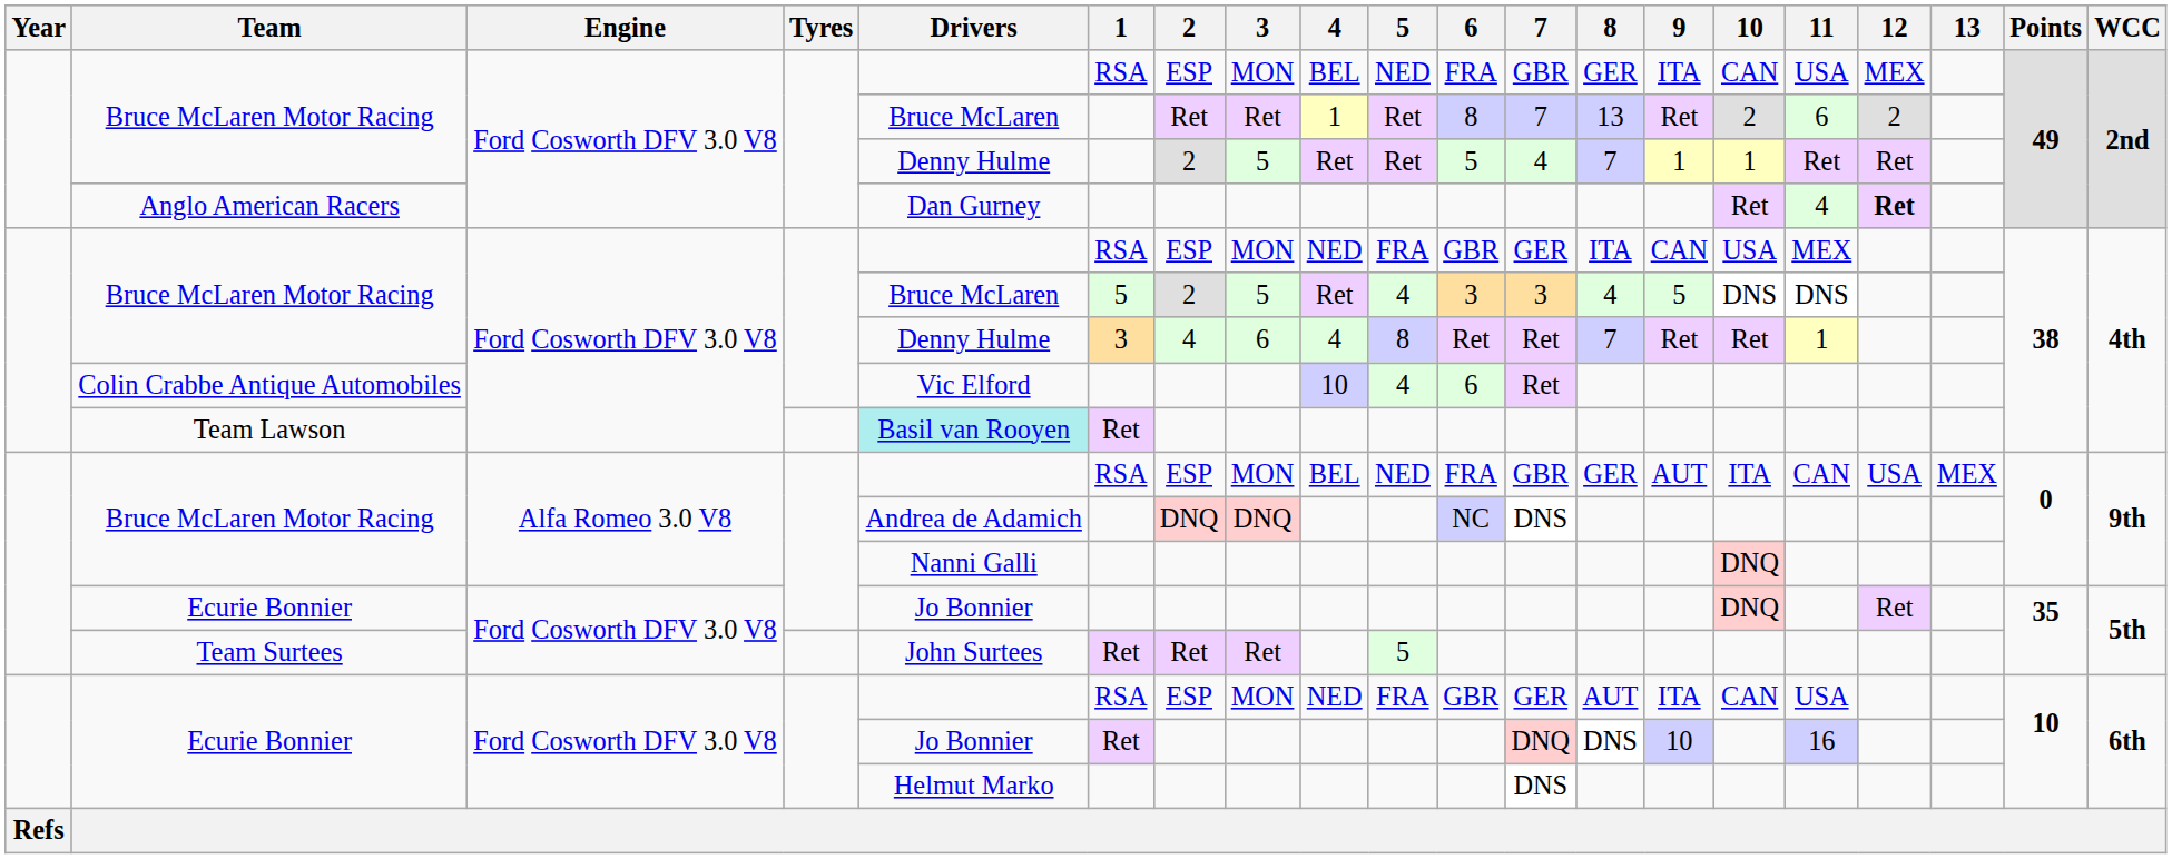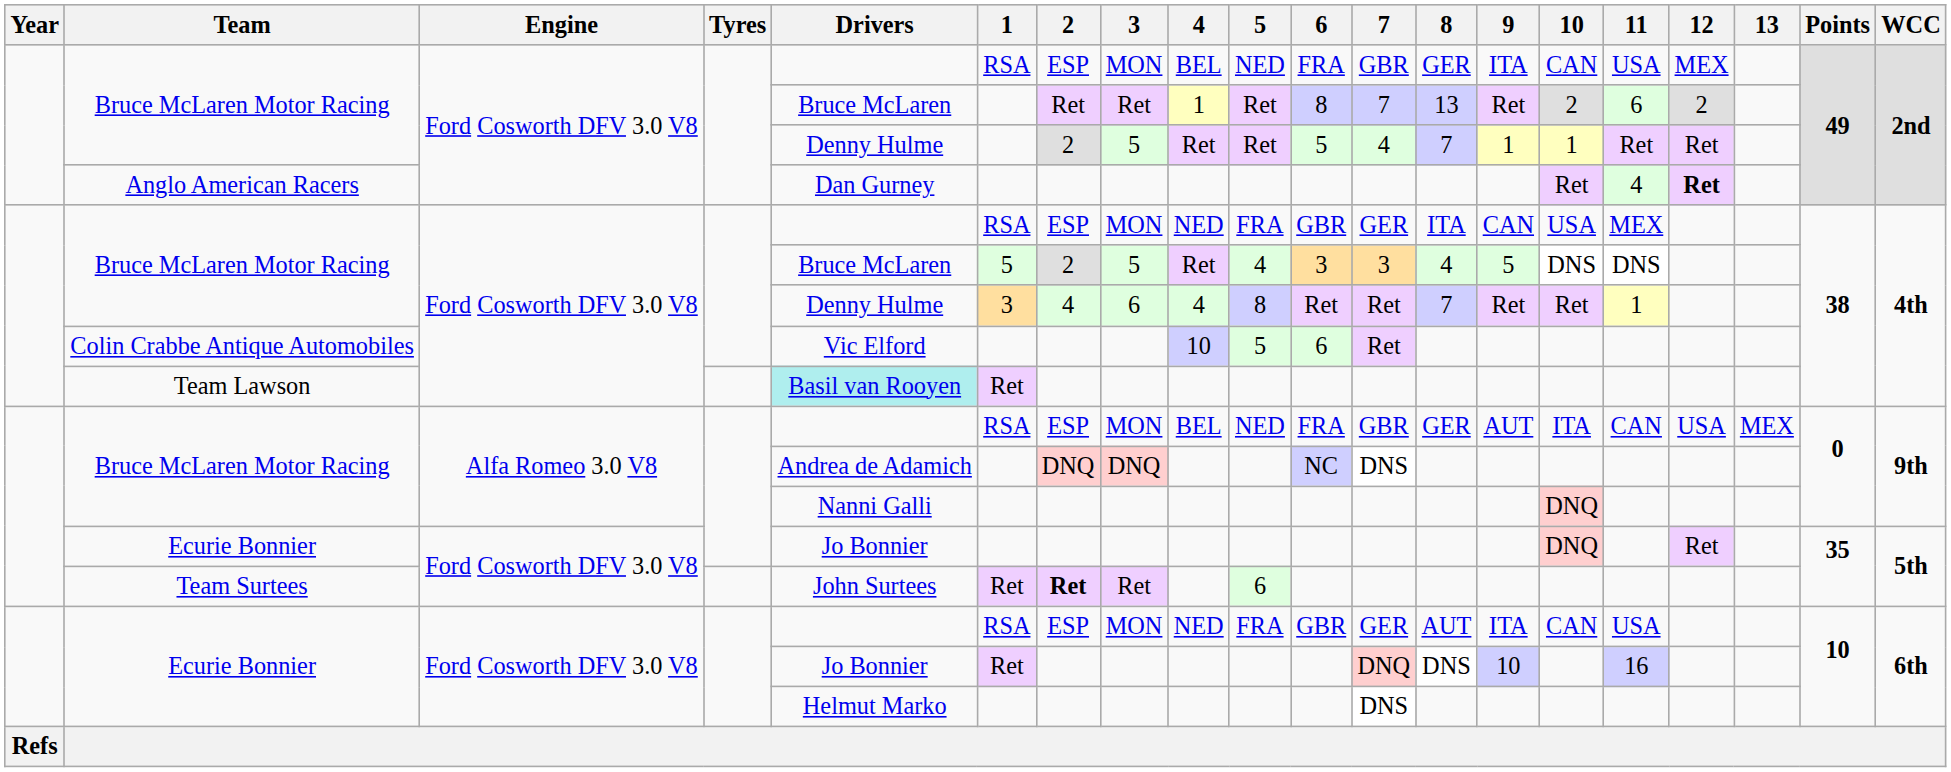 <table class="wikitable" style="text-align:center; font-size:95%">
 <tr>
 <th>Year</th>
 <th>Team</th>
 <th>Engine</th>
 <th>Tyres</th>
 <th>Drivers</th>
 <th>1</th>
 <th>2</th>
 <th>3</th>
 <th>4</th>
 <th>5</th>
 <th>6</th>
 <th>7</th>
 <th>8</th>
 <th>9</th>
 <th>10</th>
 <th>11</th>
 <th>12</th>
 <th>13</th>
 <th>Points</th>
 <th>WCC</th>
 </tr>
 <tr>
 <td rowspan="4"></td>
 <td rowspan="3"><a href='#'>Bruce McLaren Motor Racing</a></td>
 <td rowspan="4"><a href='#'>Ford</a> <a href='#'>Cosworth DFV</a> 3.0 <a href='#'>V8</a></td>
 <td rowspan="4"></td>
 <td></td>
 <td><a href='#'>RSA</a></td>
 <td><a href='#'>ESP</a></td>
 <td><a href='#'>MON</a></td>
 <td><a href='#'>BEL</a></td>
 <td><a href='#'>NED</a></td>
 <td><a href='#'>FRA</a></td>
 <td><a href='#'>GBR</a></td>
 <td><a href='#'>GER</a></td>
 <td><a href='#'>ITA</a></td>
 <td><a href='#'>CAN</a></td>
 <td><a href='#'>USA</a></td>
 <td><a href='#'>MEX</a></td>
 <td></td>
 <td rowspan=4 style="background:#dfdfdf;"><strong>49</strong></td>
 <td rowspan=4 style="background:#dfdfdf;"><strong>2nd</strong></td>
 </tr>
 <tr>
 <td><a href='#'>Bruce McLaren</a></td>
 <td></td>
 <td style="background:#efcfff;">Ret</td>
 <td style="background:#efcfff;">Ret</td>
 <td style="background:#ffffbf;">1</td>
 <td style="background:#efcfff;">Ret</td>
 <td style="background:#cfcfff;">8</td>
 <td style="background:#cfcfff;">7</td>
 <td style="background:#cfcfff;">13</td>
 <td style="background:#efcfff;">Ret</td>
 <td style="background:#dfdfdf;">2</td>
 <td style="background:#dfffdf;">6</td>
 <td style="background:#dfdfdf;">2</td>
 <td></td>
 </tr>
 <tr>
 <td><a href='#'>Denny Hulme</a></td>
 <td></td>
 <td style="background:#dfdfdf;">2</td>
 <td style="background:#dfffdf;">5</td>
 <td style="background:#efcfff;">Ret</td>
 <td style="background:#efcfff;">Ret</td>
 <td style="background:#dfffdf;">5</td>
 <td style="background:#dfffdf;">4</td>
 <td style="background:#cfcfff;">7</td>
 <td style="background:#ffffbf;">1</td>
 <td style="background:#ffffbf;">1</td>
 <td style="background:#efcfff;">Ret</td>
 <td style="background:#efcfff;">Ret</td>
 <td></td>
 </tr>
 <tr>
 <td><a href='#'>Anglo American Racers</a></td>
 <td><a href='#'>Dan Gurney</a></td>
 <td></td>
 <td></td>
 <td></td>
 <td></td>
 <td></td>
 <td></td>
 <td></td>
 <td></td>
 <td></td>
 <td style="background:#efcfff;">Ret</td>
 <td style="background:#dfffdf;">4</td>
 <td style="background:#efcfff;"><strong>Ret</strong></td>
 <td></td>
 </tr>
 <tr>
 <td rowspan="5"></td>
 <td rowspan="3"><a href='#'>Bruce McLaren Motor Racing</a></td>
 <td rowspan="5"><a href='#'>Ford</a> <a href='#'>Cosworth DFV</a> 3.0 <a href='#'>V8</a></td>
 <td rowspan="4"></td>
 <td></td>
 <td><a href='#'>RSA</a></td>
 <td><a href='#'>ESP</a></td>
 <td><a href='#'>MON</a></td>
 <td><a href='#'>NED</a></td>
 <td><a href='#'>FRA</a></td>
 <td><a href='#'>GBR</a></td>
 <td><a href='#'>GER</a></td>
 <td><a href='#'>ITA</a></td>
 <td><a href='#'>CAN</a></td>
 <td><a href='#'>USA</a></td>
 <td><a href='#'>MEX</a></td>
 <td></td>
 <td></td>
 <td rowspan=5><strong>38</strong></td>
 <td rowspan=5><strong>4th</strong></td>
 </tr>
 <tr>
 <td><a href='#'>Bruce McLaren</a></td>
 <td style="background:#dfffdf;">5</td>
 <td style="background:#dfdfdf;">2</td>
 <td style="background:#dfffdf;">5</td>
 <td style="background:#efcfff;">Ret</td>
 <td style="background:#dfffdf;">4</td>
 <td style="background:#ffdf9f;">3</td>
 <td style="background:#ffdf9f;">3</td>
 <td style="background:#dfffdf;">4</td>
 <td style="background:#dfffdf;">5</td>
 <td style="background:#ffffff;">DNS</td>
 <td style="background:#ffffff;">DNS</td>
 <td></td>
 <td></td>
 </tr>
 <tr>
 <td><a href='#'>Denny Hulme</a></td>
 <td style="background:#ffdf9f;">3</td>
 <td style="background:#dfffdf;">4</td>
 <td style="background:#dfffdf;">6</td>
 <td style="background:#dfffdf;">4</td>
 <td style="background:#cfcfff;">8</td>
 <td style="background:#efcfff;">Ret</td>
 <td style="background:#efcfff;">Ret</td>
 <td style="background:#cfcfff;">7</td>
 <td style="background:#efcfff;">Ret</td>
 <td style="background:#efcfff;">Ret</td>
 <td style="background:#ffffbf;">1</td>
 <td></td>
 <td></td>
 </tr>
 <tr>
 <td><a href='#'>Colin Crabbe Antique Automobiles</a></td>
 <td><a href='#'>Vic Elford</a></td>
 <td></td>
 <td></td>
 <td></td>
 <td style="background:#cfcfff;">10</td>
-<td style="background:#dfffdf;">4</td>
+<td style="background:#dfffdf;">5</td>
 <td style="background:#dfffdf;">6</td>
 <td style="background:#efcfff;">Ret</td>
 <td></td>
 <td></td>
 <td></td>
 <td></td>
 <td></td>
 <td></td>
 </tr>
 <tr>
 <td>Team Lawson</td>
 <td></td>
 <td style="background: paleturquoise;"><a href='#'>Basil van Rooyen</a></td>
 <td style="background:#efcfff;">Ret</td>
 <td></td>
 <td></td>
 <td></td>
 <td></td>
 <td></td>
 <td></td>
 <td></td>
 <td></td>
 <td></td>
 <td></td>
 <td></td>
 <td></td>
 </tr>
 <tr>
 <td rowspan="5"></td>
 <td rowspan="3"><a href='#'>Bruce McLaren Motor Racing</a></td>
 <td rowspan="3"><a href='#'>Alfa Romeo</a> 3.0 <a href='#'>V8</a></td>
 <td rowspan="4"></td>
 <td></td>
 <td><a href='#'>RSA</a></td>
 <td><a href='#'>ESP</a></td>
 <td><a href='#'>MON</a></td>
 <td><a href='#'>BEL</a></td>
 <td><a href='#'>NED</a></td>
 <td><a href='#'>FRA</a></td>
 <td><a href='#'>GBR</a></td>
 <td><a href='#'>GER</a></td>
 <td><a href='#'>AUT</a></td>
 <td><a href='#'>ITA</a></td>
 <td><a href='#'>CAN</a></td>
 <td><a href='#'>USA</a></td>
 <td><a href='#'>MEX</a></td>
 <td rowspan=3><strong>0</strong><br><sup> </sup></td>
 <td rowspan=3><strong>9th</strong><br></td>
 </tr>
 <tr>
 <td><a href='#'>Andrea de Adamich</a></td>
 <td></td>
 <td style="background:#ffcfcf;">DNQ</td>
 <td style="background:#ffcfcf;">DNQ</td>
 <td></td>
 <td></td>
 <td style="background:#cfcfff;">NC</td>
 <td style="background:#ffffff;">DNS</td>
 <td></td>
 <td></td>
 <td></td>
 <td></td>
 <td></td>
 <td></td>
 </tr>
 <tr>
 <td><a href='#'>Nanni Galli</a></td>
 <td></td>
 <td></td>
 <td></td>
 <td></td>
 <td></td>
 <td></td>
 <td></td>
 <td></td>
 <td></td>
 <td style="background:#ffcfcf;">DNQ</td>
 <td></td>
 <td></td>
 <td></td>
 </tr>
 <tr>
 <td><a href='#'>Ecurie Bonnier</a></td>
 <td rowspan="2"><a href='#'>Ford</a> <a href='#'>Cosworth DFV</a> 3.0 <a href='#'>V8</a></td>
 <td><a href='#'>Jo Bonnier</a></td>
 <td></td>
 <td></td>
 <td></td>
 <td></td>
 <td></td>
 <td></td>
 <td></td>
 <td></td>
 <td></td>
 <td style="background:#ffcfcf;">DNQ</td>
 <td></td>
 <td style="background:#efcfff;">Ret</td>
 <td></td>
 <td rowspan=2><strong>35</strong><br><sup> </sup></td>
 <td rowspan=2><strong>5th</strong><br></td>
 </tr>
 <tr>
 <td><a href='#'>Team Surtees</a></td>
 <td></td>
 <td><a href='#'>John Surtees</a></td>
 <td style="background:#efcfff;">Ret</td>
-<td style="background:#efcfff;">Ret</td>
+<td style="background:#efcfff;"><strong>Ret</strong></td>
 <td style="background:#efcfff;">Ret</td>
 <td></td>
-<td style="background:#dfffdf;">5</td>
+<td style="background:#dfffdf;">6</td>
 <td></td>
 <td></td>
 <td></td>
 <td></td>
 <td></td>
 <td></td>
 <td></td>
 <td></td>
 </tr>
 <tr>
 <td rowspan="3"></td>
 <td rowspan="3"><a href='#'>Ecurie Bonnier</a></td>
 <td rowspan="3"><a href='#'>Ford</a> <a href='#'>Cosworth DFV</a> 3.0 <a href='#'>V8</a></td>
 <td rowspan="3"></td>
 <td></td>
 <td><a href='#'>RSA</a></td>
 <td><a href='#'>ESP</a></td>
 <td><a href='#'>MON</a></td>
 <td><a href='#'>NED</a></td>
 <td><a href='#'>FRA</a></td>
 <td><a href='#'>GBR</a></td>
 <td><a href='#'>GER</a></td>
 <td><a href='#'>AUT</a></td>
 <td><a href='#'>ITA</a></td>
 <td><a href='#'>CAN</a></td>
 <td><a href='#'>USA</a></td>
 <td></td>
 <td></td>
 <td rowspan=3><strong>10</strong><br><sup> </sup></td>
 <td rowspan=3><strong>6th</strong><br></td>
 </tr>
 <tr>
 <td><a href='#'>Jo Bonnier</a></td>
 <td style="background:#efcfff;">Ret</td>
 <td></td>
 <td></td>
 <td></td>
 <td></td>
 <td></td>
 <td style="background:#ffcfcf;">DNQ</td>
 <td style="background:#ffffff;">DNS</td>
 <td style="background:#cfcfff;">10</td>
 <td></td>
 <td style="background:#cfcfff;">16</td>
 <td></td>
 <td></td>
 </tr>
 <tr>
 <td><a href='#'>Helmut Marko</a></td>
 <td></td>
 <td></td>
 <td></td>
 <td></td>
 <td></td>
 <td></td>
 <td style="background:#ffffff;">DNS</td>
 <td></td>
 <td></td>
 <td></td>
 <td></td>
 <td></td>
 <td></td>
 </tr>
 <tr>
 <th>Refs</th>
 <th colspan=20></th>
 </tr>
 </table>
